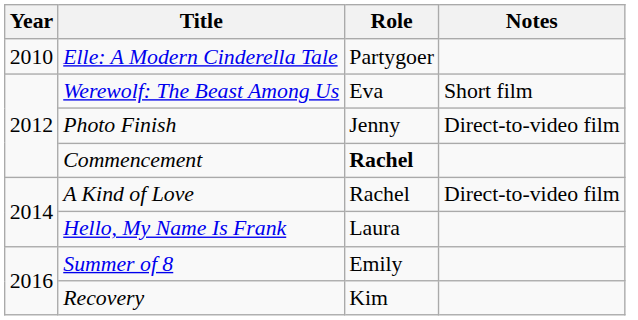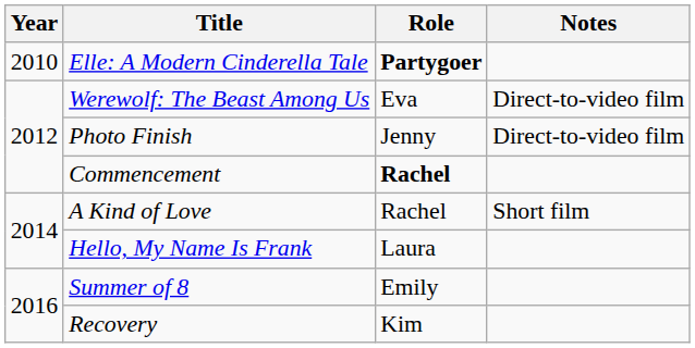 <table class="wikitable sortable">
 <tr>
 <th>Year</th>
 <th>Title</th>
 <th>Role</th>
 <th class="unsortable">Notes</th>
 </tr>
 <tr>
 <td>2010</td>
 <td><em><a href='#'>Elle: A Modern Cinderella Tale</a></em></td>
-<td>Partygoer</td>
+<td><strong>Partygoer</strong></td>
 <td></td>
 </tr>
 <tr>
 <td rowspan="3">2012</td>
 <td><em><a href='#'>Werewolf: The Beast Among Us</a></em></td>
 <td>Eva</td>
-<td>Short film</td>
+<td>Direct-to-video film</td>
 </tr>
 <tr>
 <td><em>Photo Finish</em></td>
 <td>Jenny</td>
 <td>Direct-to-video film</td>
 </tr>
 <tr>
 <td><em>Commencement</em></td>
 <td><strong>Rachel</strong></td>
 <td></td>
 </tr>
 <tr>
 <td rowspan="2">2014</td>
 <td><em>A Kind of Love</em></td>
 <td>Rachel</td>
-<td>Direct-to-video film</td>
+<td>Short film</td>
 </tr>
 <tr>
 <td><em><a href='#'>Hello, My Name Is Frank</a></em></td>
 <td>Laura</td>
 <td></td>
 </tr>
 <tr>
 <td rowspan="2">2016</td>
 <td><em><a href='#'>Summer of 8</a></em></td>
 <td>Emily</td>
 <td></td>
 </tr>
 <tr>
 <td><em>Recovery</em></td>
 <td>Kim</td>
 <td></td>
 </tr>
 </table>
